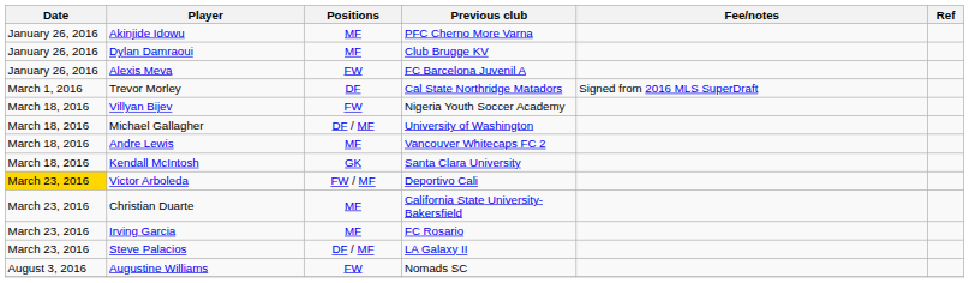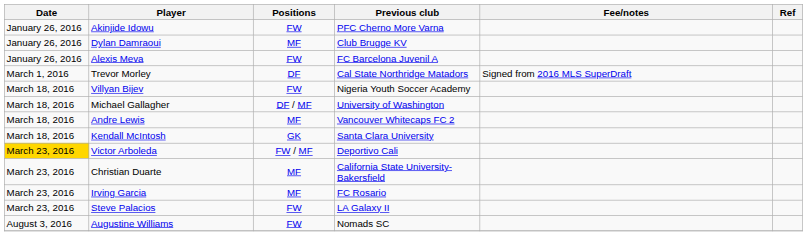 <table class="wikitable" style="text-align:left; font-size:95%;">
 <tr>
 <th style="width:125px;">Date</th>
 <th style="width:250px;">Player</th>
 <th style="width:120px;">Positions</th>
 <th style="width:220px;">Previous club</th>
 <th style="width:450px;">Fee/notes</th>
 <th style="width:40px;">Ref</th>
 </tr>
 <tr>
 <td>January 26, 2016</td>
 <td> <a href='#'>Akinjide Idowu</a></td>
-<td style="text-align:center;"><a href='#'>MF</a></td>
+<td style="text-align:center;"><a href='#'>FW</a></td>
 <td> <a href='#'>PFC Cherno More Varna</a></td>
 <td></td>
 <td></td>
 </tr>
 <tr>
 <td>January 26, 2016</td>
 <td> <a href='#'>Dylan Damraoui</a></td>
 <td style="text-align:center;"><a href='#'>MF</a></td>
 <td> <a href='#'>Club Brugge KV</a></td>
 <td></td>
 <td></td>
 </tr>
 <tr>
 <td>January 26, 2016</td>
 <td> <a href='#'>Alexis Meva</a></td>
 <td style="text-align:center;"><a href='#'>FW</a></td>
 <td> <a href='#'>FC Barcelona Juvenil A</a></td>
 <td></td>
 <td></td>
 </tr>
 <tr>
 <td>March 1, 2016</td>
 <td> Trevor Morley</td>
 <td style="text-align:center;"><a href='#'>DF</a></td>
 <td> <a href='#'>Cal State Northridge Matadors</a></td>
 <td>Signed from <a href='#'>2016 MLS SuperDraft</a></td>
 <td></td>
 </tr>
 <tr>
 <td>March 18, 2016</td>
 <td> <a href='#'>Villyan Bijev</a></td>
 <td style="text-align:center;"><a href='#'>FW</a></td>
 <td> Nigeria Youth Soccer Academy</td>
 <td></td>
 <td></td>
 </tr>
 <tr>
 <td>March 18, 2016</td>
 <td> Michael Gallagher</td>
 <td style="text-align:center;"><a href='#'>DF</a> / <a href='#'>MF</a></td>
 <td> <a href='#'>University of Washington</a></td>
 <td></td>
 <td></td>
 </tr>
 <tr>
 <td>March 18, 2016</td>
 <td> <a href='#'>Andre Lewis</a></td>
 <td style="text-align:center;"><a href='#'>MF</a></td>
 <td> <a href='#'>Vancouver Whitecaps FC 2</a></td>
 <td></td>
 <td></td>
 </tr>
 <tr>
 <td>March 18, 2016</td>
 <td> <a href='#'>Kendall McIntosh</a></td>
 <td style="text-align:center;"><a href='#'>GK</a></td>
 <td> <a href='#'>Santa Clara University</a></td>
 <td></td>
 <td></td>
 </tr>
 <tr>
 <td style="background: gold;">March 23, 2016</td>
 <td> <a href='#'>Victor Arboleda</a></td>
 <td style="text-align:center;"><a href='#'>FW</a> / <a href='#'>MF</a></td>
 <td> <a href='#'>Deportivo Cali</a></td>
 <td></td>
 <td></td>
 </tr>
 <tr>
 <td>March 23, 2016</td>
 <td> Christian Duarte</td>
 <td style="text-align:center;"><a href='#'>MF</a></td>
 <td> <a href='#'>California State University-Bakersfield</a></td>
 <td></td>
 <td></td>
 </tr>
 <tr>
 <td>March 23, 2016</td>
 <td> <a href='#'>Irving Garcia</a></td>
 <td style="text-align:center;"><a href='#'>MF</a></td>
 <td> <a href='#'>FC Rosario</a></td>
 <td></td>
 <td></td>
 </tr>
 <tr>
 <td>March 23, 2016</td>
 <td> <a href='#'>Steve Palacios</a></td>
-<td style="text-align:center;"><a href='#'>DF</a> / <a href='#'>MF</a></td>
+<td style="text-align:center;"><a href='#'>FW</a></td>
 <td> <a href='#'>LA Galaxy II</a></td>
 <td></td>
 <td></td>
 </tr>
 <tr>
 <td>August 3, 2016</td>
 <td> <a href='#'>Augustine Williams</a></td>
 <td style="text-align:center;"><a href='#'>FW</a></td>
 <td> Nomads SC</td>
 <td></td>
 <td></td>
 </tr>
 <tr>
 </tr>
 </table>
